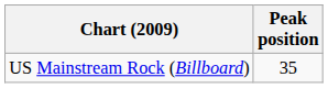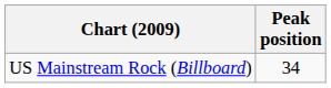 <table class="wikitable">
 <tr>
 <th>Chart (2009)</th>
 <th>Peak<br>position</th>
 </tr>
 <tr>
 <td>US <a href='#'>Mainstream Rock</a> (<em><a href='#'>Billboard</a></em>)</td>
-<td align="center">35</td>
+<td align="center">34</td>
 </tr>
 </table>
